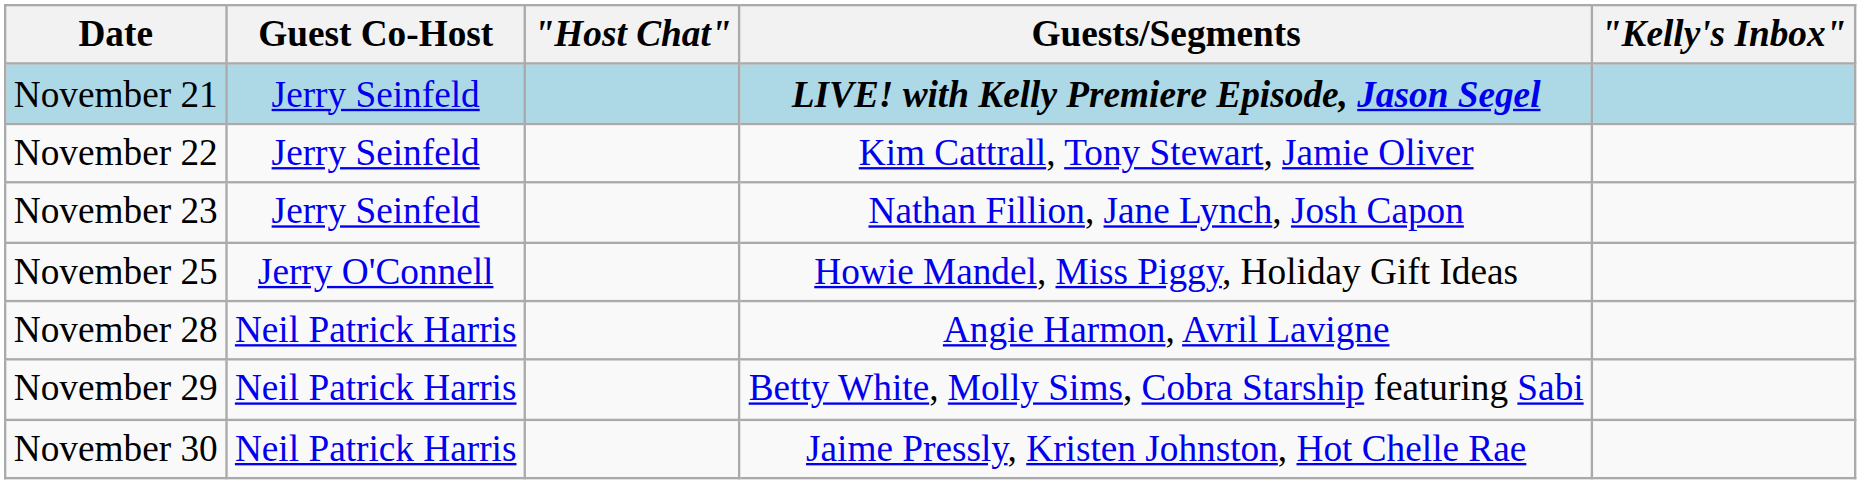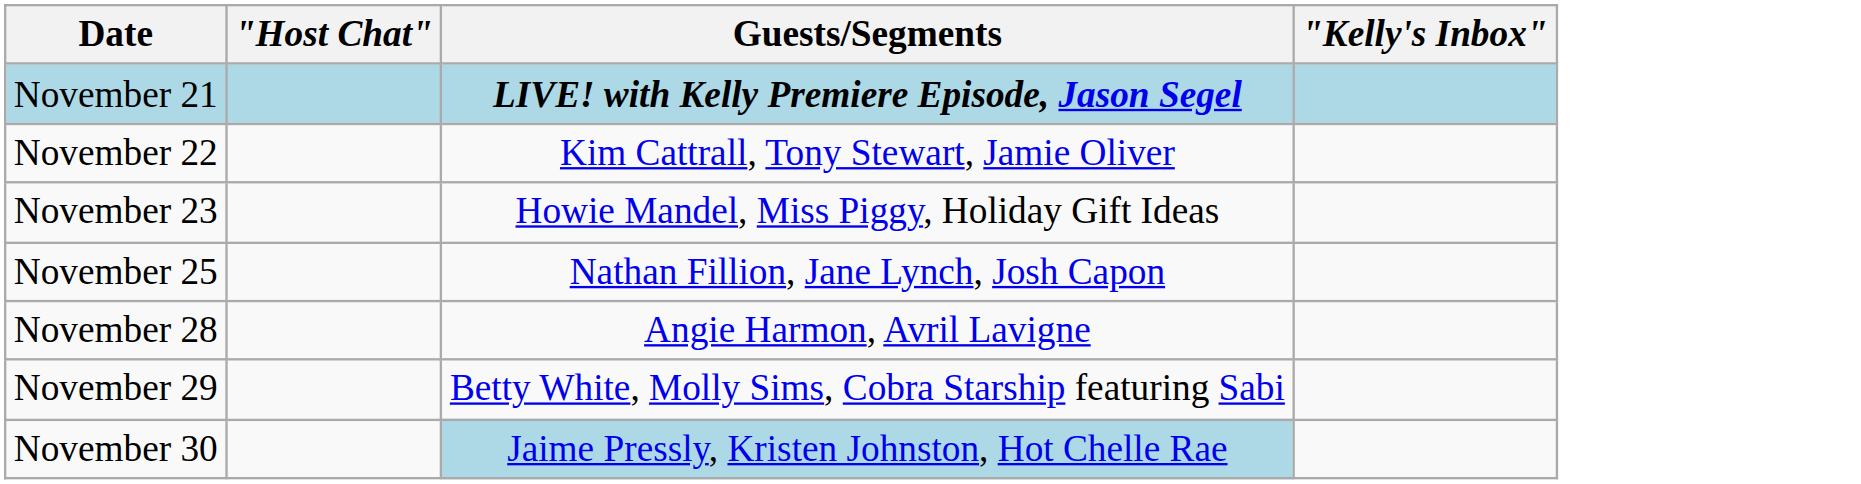 <table class="wikitable sortable" style="text-align:center;">
 <tr>
 <th>Date</th>
-<th>Guest Co-Host</th>
 <th><em>"Host Chat"</em></th>
 <th>Guests/Segments</th>
 <th><em>"Kelly's Inbox"</em></th>
 </tr>
 <tr style="background:lightblue;">
 <td>November 21</td>
-<td><a href='#'>Jerry Seinfeld</a></td>
 <td></td>
 <td><strong><em>LIVE! with Kelly<em> Premiere Episode<strong>, <a href='#'>Jason Segel</a></td>
 <td></td>
 </tr>
 <tr>
 <td>November 22</td>
-<td><a href='#'>Jerry Seinfeld</a></td>
 <td></td>
 <td><a href='#'>Kim Cattrall</a>, <a href='#'>Tony Stewart</a>, <a href='#'>Jamie Oliver</a></td>
 <td></td>
 </tr>
 <tr>
 <td>November 23</td>
-<td><a href='#'>Jerry Seinfeld</a></td>
+<td></td>
+<td><a href='#'>Howie Mandel</a>, <a href='#'>Miss Piggy</a>, Holiday Gift Ideas</td>
+<td></td>
+</tr>
+<tr>
+<td>November 25</td>
 <td></td>
 <td><a href='#'>Nathan Fillion</a>, <a href='#'>Jane Lynch</a>, <a href='#'>Josh Capon</a></td>
 <td></td>
 </tr>
 <tr>
-<td>November 25</td>
-<td><a href='#'>Jerry O'Connell</a></td>
-<td></td>
-<td><a href='#'>Howie Mandel</a>, <a href='#'>Miss Piggy</a>, Holiday Gift Ideas</td>
-<td></td>
-</tr>
-<tr>
 <td>November 28</td>
-<td><a href='#'>Neil Patrick Harris</a></td>
 <td></td>
 <td><a href='#'>Angie Harmon</a>, <a href='#'>Avril Lavigne</a></td>
 <td></td>
 </tr>
 <tr>
 <td>November 29</td>
-<td><a href='#'>Neil Patrick Harris</a></td>
 <td></td>
 <td><a href='#'>Betty White</a>, <a href='#'>Molly Sims</a>, <a href='#'>Cobra Starship</a> featuring <a href='#'>Sabi</a></td>
 <td></td>
 </tr>
 <tr>
 <td>November 30</td>
-<td><a href='#'>Neil Patrick Harris</a></td>
 <td></td>
-<td><a href='#'>Jaime Pressly</a>, <a href='#'>Kristen Johnston</a>, <a href='#'>Hot Chelle Rae</a></td>
+<td style="background: lightblue;"><a href='#'>Jaime Pressly</a>, <a href='#'>Kristen Johnston</a>, <a href='#'>Hot Chelle Rae</a></td>
 <td></td>
 </tr>
 </table>
